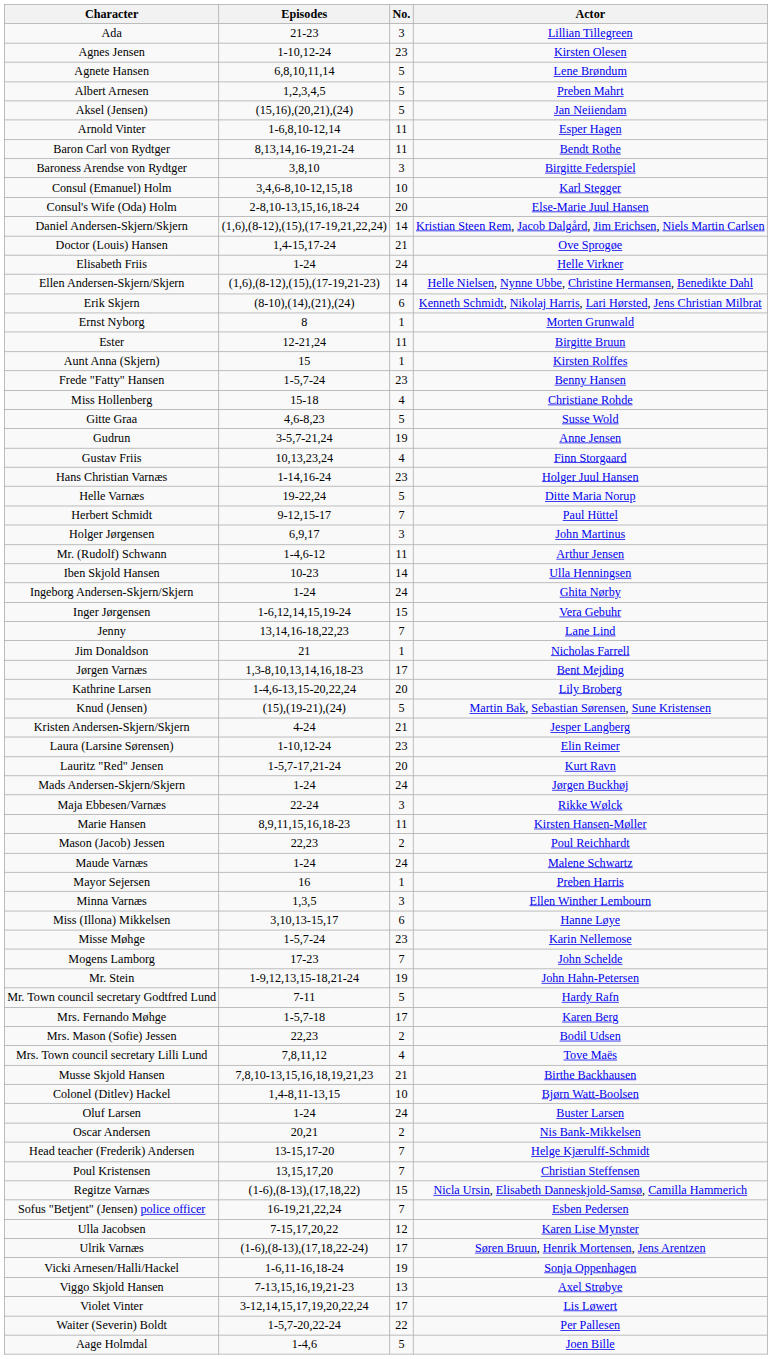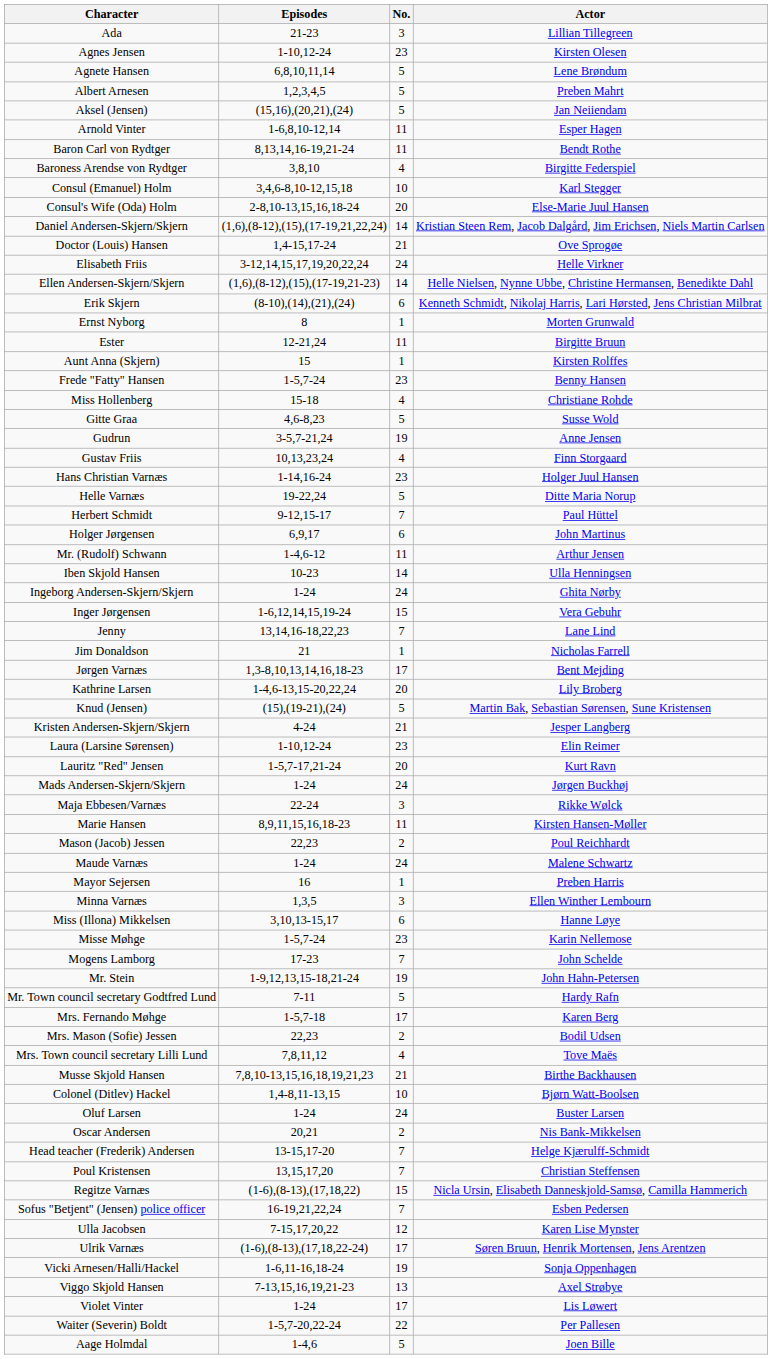 <table class="wikitable sortable" style="text-align:center"; border="1">
 <tr>
 <th>Character</th>
 <th>Episodes</th>
 <th>No.</th>
 <th>Actor</th>
 </tr>
 <tr>
 <td>Ada</td>
 <td>21-23</td>
 <td>3</td>
 <td><a href='#'>Lillian Tillegreen</a></td>
 </tr>
 <tr>
 <td>Agnes Jensen</td>
 <td>1-10,12-24</td>
 <td>23</td>
 <td><a href='#'>Kirsten Olesen</a></td>
 </tr>
 <tr>
 <td>Agnete Hansen</td>
 <td>6,8,10,11,14</td>
 <td>5</td>
 <td><a href='#'>Lene Brøndum</a></td>
 </tr>
 <tr>
 <td>Albert Arnesen</td>
 <td>1,2,3,4,5</td>
 <td>5</td>
 <td><a href='#'>Preben Mahrt</a></td>
 </tr>
 <tr>
 <td>Aksel (Jensen)</td>
 <td>(15,16),(20,21),(24)</td>
 <td>5</td>
 <td><a href='#'>Jan Neiiendam</a></td>
 </tr>
 <tr>
 <td>Arnold Vinter</td>
 <td>1-6,8,10-12,14</td>
 <td>11</td>
 <td><a href='#'>Esper Hagen</a></td>
 </tr>
 <tr>
 <td>Baron Carl von Rydtger</td>
 <td>8,13,14,16-19,21-24</td>
 <td>11</td>
 <td><a href='#'>Bendt Rothe</a></td>
 </tr>
 <tr>
 <td>Baroness Arendse von Rydtger</td>
 <td>3,8,10</td>
-<td>3</td>
+<td>4</td>
 <td><a href='#'>Birgitte Federspiel</a></td>
 </tr>
 <tr>
 <td>Consul (Emanuel) Holm</td>
 <td>3,4,6-8,10-12,15,18</td>
 <td>10</td>
 <td><a href='#'>Karl Stegger</a></td>
 </tr>
 <tr>
 <td>Consul's Wife (Oda) Holm</td>
 <td>2-8,10-13,15,16,18-24</td>
 <td>20</td>
 <td><a href='#'>Else-Marie Juul Hansen</a></td>
 </tr>
 <tr>
 <td>Daniel Andersen-Skjern/Skjern</td>
 <td>(1,6),(8-12),(15),(17-19,21,22,24)</td>
 <td>14</td>
 <td><a href='#'>Kristian Steen Rem</a>, <a href='#'>Jacob Dalgård</a>, <a href='#'>Jim Erichsen</a>, <a href='#'>Niels Martin Carlsen</a></td>
 </tr>
 <tr>
 <td>Doctor (Louis) Hansen</td>
 <td>1,4-15,17-24</td>
 <td>21</td>
 <td><a href='#'>Ove Sprogøe</a></td>
 </tr>
 <tr>
 <td>Elisabeth Friis</td>
-<td>1-24</td>
+<td>3-12,14,15,17,19,20,22,24</td>
 <td>24</td>
 <td><a href='#'>Helle Virkner</a></td>
 </tr>
 <tr>
 <td>Ellen Andersen-Skjern/Skjern</td>
 <td>(1,6),(8-12),(15),(17-19,21-23)</td>
 <td>14</td>
 <td><a href='#'>Helle Nielsen</a>, <a href='#'>Nynne Ubbe</a>, <a href='#'>Christine Hermansen</a>, <a href='#'>Benedikte Dahl</a></td>
 </tr>
 <tr>
 <td>Erik Skjern</td>
 <td>(8-10),(14),(21),(24)</td>
 <td>6</td>
 <td><a href='#'>Kenneth Schmidt</a>, <a href='#'>Nikolaj Harris</a>, <a href='#'>Lari Hørsted</a>, <a href='#'>Jens Christian Milbrat</a></td>
 </tr>
 <tr>
 <td>Ernst Nyborg</td>
 <td>8</td>
 <td>1</td>
 <td><a href='#'>Morten Grunwald</a></td>
 </tr>
 <tr>
 <td>Ester</td>
 <td>12-21,24</td>
 <td>11</td>
 <td><a href='#'>Birgitte Bruun</a></td>
 </tr>
 <tr>
 <td>Aunt Anna (Skjern)</td>
 <td>15</td>
 <td>1</td>
 <td><a href='#'>Kirsten Rolffes</a></td>
 </tr>
 <tr>
 <td>Frede "Fatty" Hansen</td>
 <td>1-5,7-24</td>
 <td>23</td>
 <td><a href='#'>Benny Hansen</a></td>
 </tr>
 <tr>
 <td>Miss Hollenberg</td>
 <td>15-18</td>
 <td>4</td>
 <td><a href='#'>Christiane Rohde</a></td>
 </tr>
 <tr>
 <td>Gitte Graa</td>
 <td>4,6-8,23</td>
 <td>5</td>
 <td><a href='#'>Susse Wold</a></td>
 </tr>
 <tr>
 <td>Gudrun</td>
 <td>3-5,7-21,24</td>
 <td>19</td>
 <td><a href='#'>Anne Jensen</a></td>
 </tr>
 <tr>
 <td>Gustav Friis</td>
 <td>10,13,23,24</td>
 <td>4</td>
 <td><a href='#'>Finn Storgaard</a></td>
 </tr>
 <tr>
 <td>Hans Christian Varnæs</td>
 <td>1-14,16-24</td>
 <td>23</td>
 <td><a href='#'>Holger Juul Hansen</a></td>
 </tr>
 <tr>
 <td>Helle Varnæs</td>
 <td>19-22,24</td>
 <td>5</td>
 <td><a href='#'>Ditte Maria Norup</a></td>
 </tr>
 <tr>
 <td>Herbert Schmidt</td>
 <td>9-12,15-17</td>
 <td>7</td>
 <td><a href='#'>Paul Hüttel</a></td>
 </tr>
 <tr>
 <td>Holger Jørgensen</td>
 <td>6,9,17</td>
-<td>3</td>
+<td>6</td>
 <td><a href='#'>John Martinus</a></td>
 </tr>
 <tr>
 <td>Mr. (Rudolf) Schwann</td>
 <td>1-4,6-12</td>
 <td>11</td>
 <td><a href='#'>Arthur Jensen</a></td>
 </tr>
 <tr>
 <td>Iben Skjold Hansen</td>
 <td>10-23</td>
 <td>14</td>
 <td><a href='#'>Ulla Henningsen</a></td>
 </tr>
 <tr>
 <td>Ingeborg Andersen-Skjern/Skjern</td>
 <td>1-24</td>
 <td>24</td>
 <td><a href='#'>Ghita Nørby</a></td>
 </tr>
 <tr>
 <td>Inger Jørgensen</td>
 <td>1-6,12,14,15,19-24</td>
 <td>15</td>
 <td><a href='#'>Vera Gebuhr</a></td>
 </tr>
 <tr>
 <td>Jenny</td>
 <td>13,14,16-18,22,23</td>
 <td>7</td>
 <td><a href='#'>Lane Lind</a></td>
 </tr>
 <tr>
 <td>Jim Donaldson</td>
 <td>21</td>
 <td>1</td>
 <td><a href='#'>Nicholas Farrell</a></td>
 </tr>
 <tr>
 <td>Jørgen Varnæs</td>
 <td>1,3-8,10,13,14,16,18-23</td>
 <td>17</td>
 <td><a href='#'>Bent Mejding</a></td>
 </tr>
 <tr>
 <td>Kathrine Larsen</td>
 <td>1-4,6-13,15-20,22,24</td>
 <td>20</td>
 <td><a href='#'>Lily Broberg</a></td>
 </tr>
 <tr>
 <td>Knud (Jensen)</td>
 <td>(15),(19-21),(24)</td>
 <td>5</td>
 <td><a href='#'>Martin Bak</a>, <a href='#'>Sebastian Sørensen</a>, <a href='#'>Sune Kristensen</a></td>
 </tr>
 <tr>
 <td>Kristen Andersen-Skjern/Skjern</td>
 <td>4-24</td>
 <td>21</td>
 <td><a href='#'>Jesper Langberg</a></td>
 </tr>
 <tr>
 <td>Laura (Larsine Sørensen)</td>
 <td>1-10,12-24</td>
 <td>23</td>
 <td><a href='#'>Elin Reimer</a></td>
 </tr>
 <tr>
 <td>Lauritz "Red" Jensen</td>
 <td>1-5,7-17,21-24</td>
 <td>20</td>
 <td><a href='#'>Kurt Ravn</a></td>
 </tr>
 <tr>
 <td>Mads Andersen-Skjern/Skjern</td>
 <td>1-24</td>
 <td>24</td>
 <td><a href='#'>Jørgen Buckhøj</a></td>
 </tr>
 <tr>
 <td>Maja Ebbesen/Varnæs</td>
 <td>22-24</td>
 <td>3</td>
 <td><a href='#'>Rikke Wølck</a></td>
 </tr>
 <tr>
 <td>Marie Hansen</td>
 <td>8,9,11,15,16,18-23</td>
 <td>11</td>
 <td><a href='#'>Kirsten Hansen-Møller</a></td>
 </tr>
 <tr>
 <td>Mason (Jacob) Jessen</td>
 <td>22,23</td>
 <td>2</td>
 <td><a href='#'>Poul Reichhardt</a></td>
 </tr>
 <tr>
 <td>Maude Varnæs</td>
 <td>1-24</td>
 <td>24</td>
 <td><a href='#'>Malene Schwartz</a></td>
 </tr>
 <tr>
 <td>Mayor Sejersen</td>
 <td>16</td>
 <td>1</td>
 <td><a href='#'>Preben Harris</a></td>
 </tr>
 <tr>
 <td>Minna Varnæs</td>
 <td>1,3,5</td>
 <td>3</td>
 <td><a href='#'>Ellen Winther Lembourn</a></td>
 </tr>
 <tr>
 <td>Miss (Illona) Mikkelsen</td>
 <td>3,10,13-15,17</td>
 <td>6</td>
 <td><a href='#'>Hanne Løye</a></td>
 </tr>
 <tr>
 <td>Misse Møhge</td>
 <td>1-5,7-24</td>
 <td>23</td>
 <td><a href='#'>Karin Nellemose</a></td>
 </tr>
 <tr>
 <td>Mogens Lamborg</td>
 <td>17-23</td>
 <td>7</td>
 <td><a href='#'>John Schelde</a></td>
 </tr>
 <tr>
 <td>Mr. Stein</td>
 <td>1-9,12,13,15-18,21-24</td>
 <td>19</td>
 <td><a href='#'>John Hahn-Petersen</a></td>
 </tr>
 <tr>
 <td>Mr. Town council secretary Godtfred Lund</td>
 <td>7-11</td>
 <td>5</td>
 <td><a href='#'>Hardy Rafn</a></td>
 </tr>
 <tr>
 <td>Mrs. Fernando Møhge</td>
 <td>1-5,7-18</td>
 <td>17</td>
 <td><a href='#'>Karen Berg</a></td>
 </tr>
 <tr>
 <td>Mrs. Mason (Sofie) Jessen</td>
 <td>22,23</td>
 <td>2</td>
 <td><a href='#'>Bodil Udsen</a></td>
 </tr>
 <tr>
 <td>Mrs. Town council secretary Lilli Lund</td>
 <td>7,8,11,12</td>
 <td>4</td>
 <td><a href='#'>Tove Maës</a></td>
 </tr>
 <tr>
 <td>Musse Skjold Hansen</td>
 <td>7,8,10-13,15,16,18,19,21,23</td>
 <td>21</td>
 <td><a href='#'>Birthe Backhausen</a></td>
 </tr>
 <tr>
 <td>Colonel (Ditlev) Hackel</td>
 <td>1,4-8,11-13,15</td>
 <td>10</td>
 <td><a href='#'>Bjørn Watt-Boolsen</a></td>
 </tr>
 <tr>
 <td>Oluf Larsen</td>
 <td>1-24</td>
 <td>24</td>
 <td><a href='#'>Buster Larsen</a></td>
 </tr>
 <tr>
 <td>Oscar Andersen</td>
 <td>20,21</td>
 <td>2</td>
 <td><a href='#'>Nis Bank-Mikkelsen</a></td>
 </tr>
 <tr>
 <td>Head teacher (Frederik) Andersen</td>
 <td>13-15,17-20</td>
 <td>7</td>
 <td><a href='#'>Helge Kjærulff-Schmidt</a></td>
 </tr>
 <tr>
 <td>Poul Kristensen</td>
 <td>13,15,17,20</td>
 <td>7</td>
 <td><a href='#'>Christian Steffensen</a></td>
 </tr>
 <tr>
 <td>Regitze Varnæs</td>
 <td>(1-6),(8-13),(17,18,22)</td>
 <td>15</td>
 <td><a href='#'>Nicla Ursin</a>, <a href='#'>Elisabeth Danneskjold-Samsø</a>, <a href='#'>Camilla Hammerich</a></td>
 </tr>
 <tr>
 <td>Sofus "Betjent" (Jensen) <a href='#'>police officer</a></td>
 <td>16-19,21,22,24</td>
 <td>7</td>
 <td><a href='#'>Esben Pedersen</a></td>
 </tr>
 <tr>
 <td>Ulla Jacobsen</td>
 <td>7-15,17,20,22</td>
 <td>12</td>
 <td><a href='#'>Karen Lise Mynster</a></td>
 </tr>
 <tr>
 <td>Ulrik Varnæs</td>
 <td>(1-6),(8-13),(17,18,22-24)</td>
 <td>17</td>
 <td><a href='#'>Søren Bruun</a>, <a href='#'>Henrik Mortensen</a>, <a href='#'>Jens Arentzen</a></td>
 </tr>
 <tr>
 <td>Vicki Arnesen/Halli/Hackel</td>
 <td>1-6,11-16,18-24</td>
 <td>19</td>
 <td><a href='#'>Sonja Oppenhagen</a></td>
 </tr>
 <tr>
 <td>Viggo Skjold Hansen</td>
 <td>7-13,15,16,19,21-23</td>
 <td>13</td>
 <td><a href='#'>Axel Strøbye</a></td>
 </tr>
 <tr>
 <td>Violet Vinter</td>
-<td>3-12,14,15,17,19,20,22,24</td>
+<td>1-24</td>
 <td>17</td>
 <td><a href='#'>Lis Løwert</a></td>
 </tr>
 <tr>
 <td>Waiter (Severin) Boldt</td>
 <td>1-5,7-20,22-24</td>
 <td>22</td>
 <td><a href='#'>Per Pallesen</a></td>
 </tr>
 <tr>
 <td>Aage Holmdal</td>
 <td>1-4,6</td>
 <td>5</td>
 <td><a href='#'>Joen Bille</a></td>
 </tr>
 </table>
